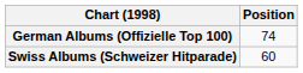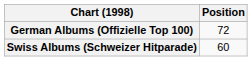 <table class="wikitable sortable plainrowheaders" style="text-align:center">
 <tr>
 <th scope="col">Chart (1998)</th>
 <th scope="col">Position</th>
 </tr>
 <tr>
 <th scope="row">German Albums (Offizielle Top 100)</th>
-<td>74</td>
+<td>72</td>
 </tr>
 <tr>
 <th scope="row">Swiss Albums (Schweizer Hitparade)</th>
 <td>60</td>
 </tr>
 </table>
